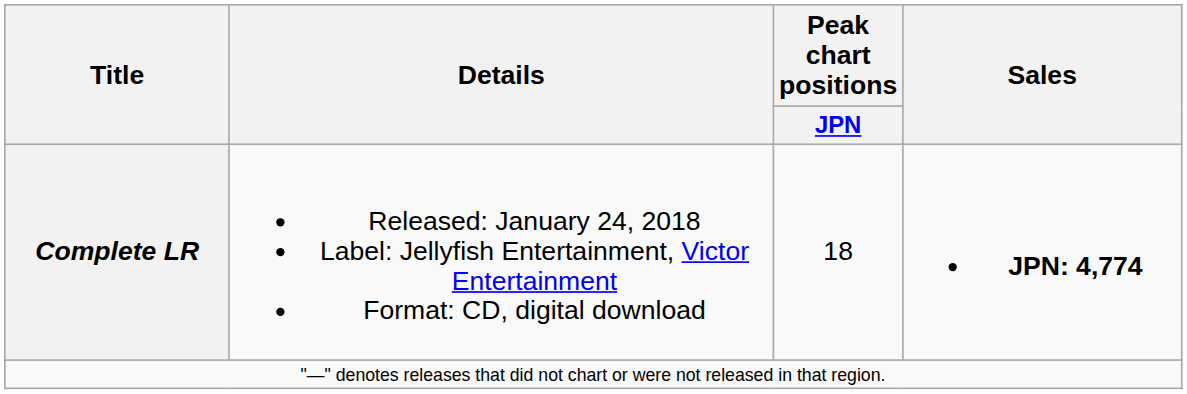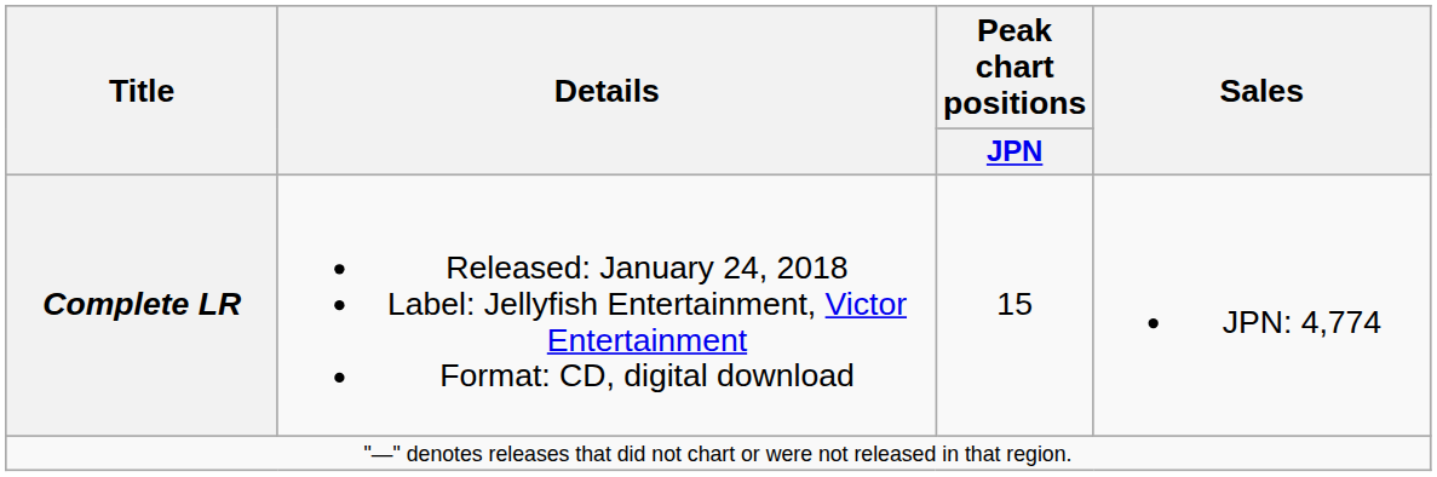 <table class="wikitable plainrowheaders" style="text-align:center;">
 <tr>
 <th scope="col" rowspan="2" style="width:8em;">Title</th>
 <th scope="col" rowspan="2" style="width:20em;">Details</th>
 <th scope="col" colspan="1">Peak chart positions</th>
 <th scope="col" rowspan="2" style="width:10em;">Sales</th>
 </tr>
 <tr>
 <th scope="col" style="width:3em;font-size:90%"><a href='#'>JPN</a><br></th>
 </tr>
 <tr>
 <th scope="row"><em>Complete LR</em></th>
 <td><br><ul><li>Released: January 24, 2018</li><li>Label: Jellyfish Entertainment, <a href='#'>Victor Entertainment</a></li><li>Format: CD, digital download</li></ul></td>
-<td>18</td>
-<td><strong><br><ul><li>JPN: 4,774</li></ul></strong></td>
+<td>15</td>
+<td><br><ul><li>JPN: 4,774</li></ul></td>
 </tr>
 <tr>
 <td colspan="9" style="font-size:8pt;">"—" denotes releases that did not chart or were not released in that region.</td>
 </tr>
 </table>
